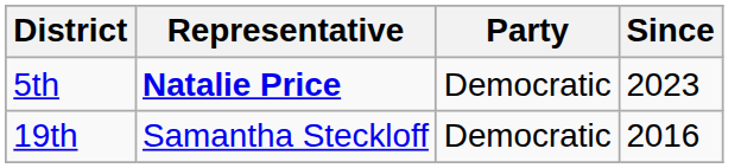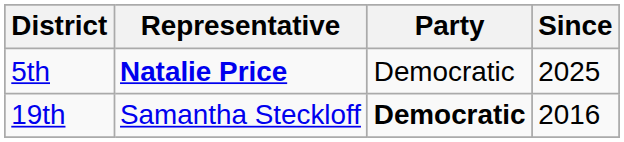 <table class="wikitable">
 <tr>
 <th>District</th>
 <th>Representative</th>
 <th>Party</th>
 <th>Since</th>
 </tr>
 <tr>
 <td><a href='#'>5th</a></td>
 <td><strong><a href='#'>Natalie Price</a></strong></td>
 <td>Democratic</td>
-<td>2023</td>
+<td>2025</td>
 </tr>
 <tr>
 <td><a href='#'>19th</a></td>
 <td><a href='#'>Samantha Steckloff</a></td>
-<td>Democratic</td>
+<td><strong>Democratic</strong></td>
 <td>2016</td>
 </tr>
 </table>
